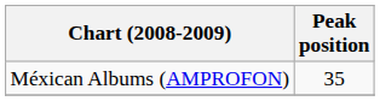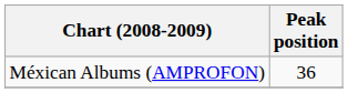 <table class="wikitable sortable">
 <tr>
 <th>Chart (2008-2009)</th>
 <th>Peak<br>position</th>
 </tr>
 <tr>
 <td>Méxican Albums (<a href='#'>AMPROFON</a>)</td>
-<td align="center">35</td>
+<td align="center">36</td>
 </tr>
 <tr>
 </tr>
 <tr>
 </tr>
 <tr>
 </tr>
 </table>
